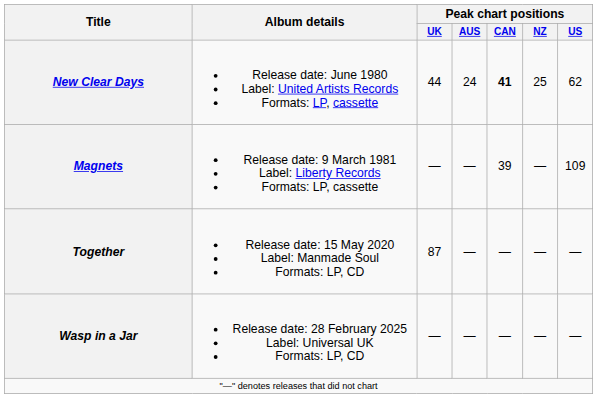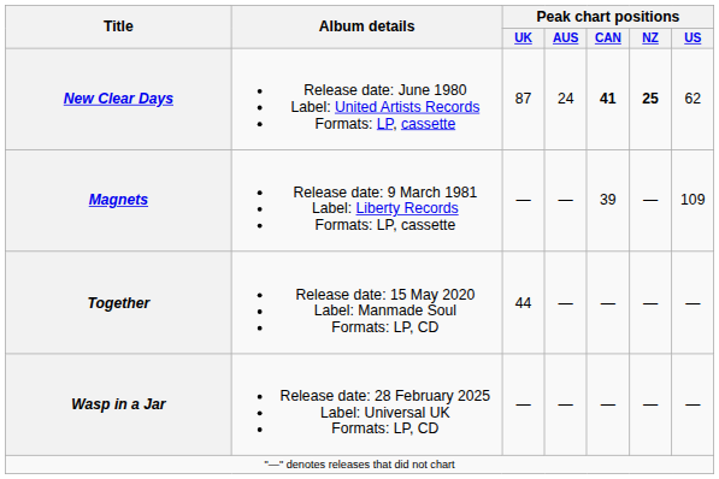 <table class="wikitable plainrowheaders" style="text-align:center;">
 <tr>
 <th rowspan="2" style="width:15em;">Title</th>
 <th rowspan="2" style="width:18em;">Album details</th>
 <th colspan="5">Peak chart positions</th>
 </tr>
 <tr style="font-size:smaller;">
 <th style="width:40px;"><a href='#'>UK</a><br></th>
 <th style="width:40px;"><a href='#'>AUS</a><br></th>
 <th style="width:40px;"><a href='#'>CAN</a><br></th>
 <th style="width:40px;"><a href='#'>NZ</a><br></th>
 <th style="width:40px;"><a href='#'>US</a><br></th>
 </tr>
 <tr>
 <th scope="row"><em><a href='#'>New Clear Days</a></em></th>
 <td><br><ul><li>Release date: June 1980</li><li>Label: <a href='#'>United Artists Records</a></li><li>Formats: <a href='#'>LP</a>, <a href='#'>cassette</a></li></ul></td>
-<td>44</td>
+<td>87</td>
 <td>24</td>
 <td><strong>41</strong></td>
-<td>25</td>
+<td><strong>25</strong></td>
 <td>62</td>
 </tr>
 <tr>
 <th scope="row"><em><a href='#'>Magnets</a></em></th>
 <td><br><ul><li>Release date: 9 March 1981</li><li>Label: <a href='#'>Liberty Records</a></li><li>Formats: LP, cassette</li></ul></td>
 <td>—</td>
 <td>—</td>
 <td>39</td>
 <td>—</td>
 <td>109</td>
 </tr>
 <tr>
 <th scope="row"><em>Together</em></th>
 <td><br><ul><li>Release date: 15 May 2020</li><li>Label: Manmade Soul</li><li>Formats: LP, CD</li></ul></td>
-<td>87</td>
+<td>44</td>
 <td>—</td>
 <td>—</td>
 <td>—</td>
 <td>—</td>
 </tr>
 <tr>
 <th scope="row"><em>Wasp in a Jar</em></th>
 <td><br><ul><li>Release date:  28 February 2025</li><li>Label: Universal UK</li><li>Formats:  LP, CD</li></ul></td>
 <td>—</td>
 <td>—</td>
 <td>—</td>
 <td>—</td>
 <td>—</td>
 </tr>
 <tr>
 <td colspan="10" style="font-size:9pt">"—" denotes releases that did not chart</td>
 </tr>
 </table>
